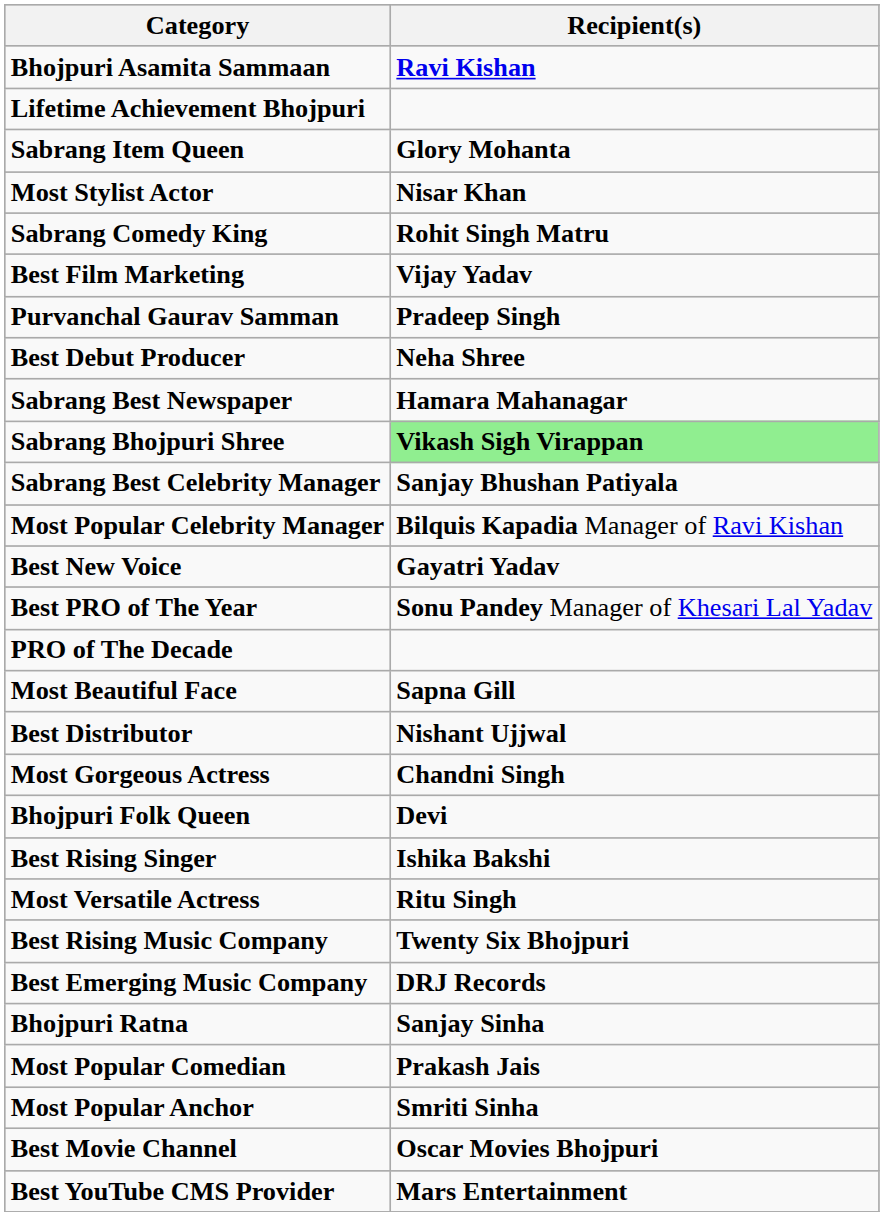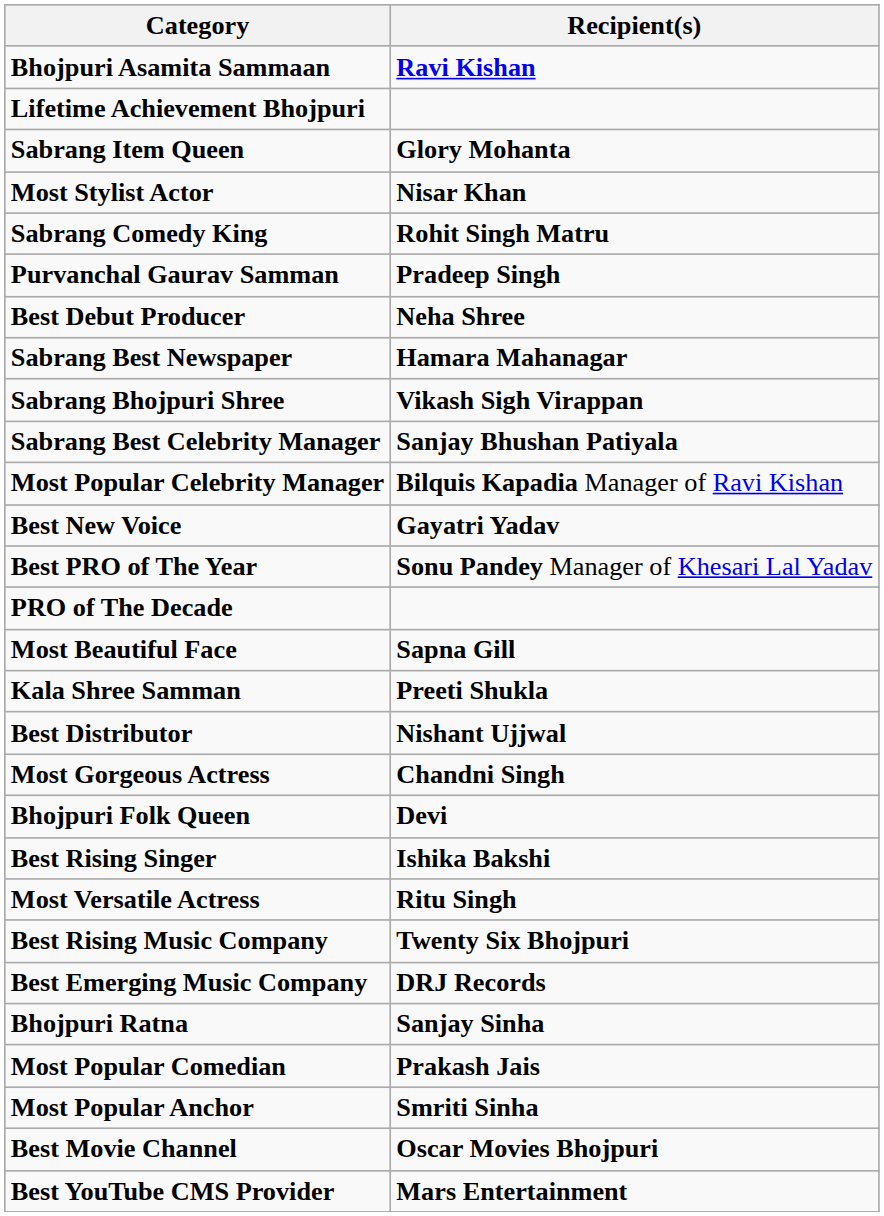 <table class="wikitable">
 <tr>
 <th>Category</th>
 <th>Recipient(s)</th>
 </tr>
 <tr>
 <td><strong>Bhojpuri Asamita Sammaan</strong></td>
 <td><strong><a href='#'>Ravi Kishan</a></strong></td>
 </tr>
 <tr>
 <td><strong>Lifetime Achievement Bhojpuri</strong></td>
 <td><strong></strong></td>
 </tr>
 <tr>
 <td><strong>Sabrang Item Queen</strong></td>
 <td><strong>Glory Mohanta</strong></td>
 </tr>
 <tr>
 <td><strong>Most Stylist Actor</strong></td>
 <td><strong>Nisar Khan</strong></td>
 </tr>
 <tr>
 <td><strong>Sabrang Comedy King</strong></td>
 <td><strong>Rohit Singh Matru</strong></td>
 </tr>
 <tr>
-<td><strong>Best Film Marketing</strong></td>
-<td><strong>Vijay Yadav</strong></td>
-</tr>
-<tr>
 <td><strong>Purvanchal Gaurav Samman</strong></td>
 <td><strong>Pradeep Singh</strong></td>
 </tr>
 <tr>
 <td><strong>Best Debut Producer</strong></td>
 <td><strong>Neha Shree</strong></td>
 </tr>
 <tr>
 <td><strong>Sabrang Best Newspaper</strong></td>
 <td><strong>Hamara Mahanagar</strong></td>
 </tr>
 <tr>
 <td><strong>Sabrang Bhojpuri Shree</strong></td>
-<td style="background: lightgreen;"><strong>Vikash Sigh Virappan</strong></td>
+<td><strong>Vikash Sigh Virappan</strong></td>
 </tr>
 <tr>
 <td><strong>Sabrang Best Celebrity Manager</strong></td>
 <td><strong>Sanjay Bhushan Patiyala</strong></td>
 </tr>
 <tr>
 <td><strong>Most Popular Celebrity Manager</strong></td>
 <td><strong>Bilquis Kapadia</strong> Manager of <a href='#'>Ravi Kishan</a></td>
 </tr>
 <tr>
 <td><strong>Best New Voice</strong></td>
 <td><strong>Gayatri Yadav</strong></td>
 </tr>
 <tr>
 <td><strong>Best PRO of The Year</strong></td>
 <td><strong>Sonu Pandey</strong> Manager of <a href='#'>Khesari Lal Yadav</a></td>
 </tr>
 <tr>
 <td><strong>PRO of The Decade</strong></td>
 <td><strong></strong></td>
 </tr>
 <tr>
 <td><strong>Most Beautiful Face</strong></td>
 <td><strong>Sapna Gill</strong></td>
+</tr>
+<tr>
+<td><strong>Kala Shree Samman</strong></td>
+<td><strong>Preeti Shukla</strong></td>
 </tr>
 <tr>
 <td><strong>Best Distributor</strong></td>
 <td><strong>Nishant Ujjwal</strong></td>
 </tr>
 <tr>
 <td><strong>Most Gorgeous Actress</strong></td>
 <td><strong>Chandni Singh</strong></td>
 </tr>
 <tr>
 <td><strong>Bhojpuri Folk Queen</strong></td>
 <td><strong>Devi</strong></td>
 </tr>
 <tr>
 <td><strong>Best Rising Singer</strong></td>
 <td><strong>Ishika Bakshi</strong></td>
 </tr>
 <tr>
 <td><strong>Most Versatile Actress</strong></td>
 <td><strong>Ritu Singh</strong></td>
 </tr>
 <tr>
 <td><strong>Best Rising Music Company</strong></td>
 <td><strong>Twenty Six Bhojpuri</strong></td>
 </tr>
 <tr>
 <td><strong>Best Emerging Music Company</strong></td>
 <td><strong>DRJ Records</strong></td>
 </tr>
 <tr>
 <td><strong>Bhojpuri Ratna</strong></td>
 <td><strong>Sanjay Sinha</strong></td>
 </tr>
 <tr>
 <td><strong>Most Popular Comedian</strong></td>
 <td><strong>Prakash Jais</strong></td>
 </tr>
 <tr>
 <td><strong>Most Popular Anchor</strong></td>
 <td><strong>Smriti Sinha</strong></td>
 </tr>
 <tr>
 <td><strong>Best Movie Channel</strong></td>
 <td><strong>Oscar Movies Bhojpuri</strong></td>
 </tr>
 <tr>
 <td><strong>Best YouTube CMS Provider</strong></td>
 <td><strong>Mars Entertainment</strong></td>
 </tr>
 </table>
